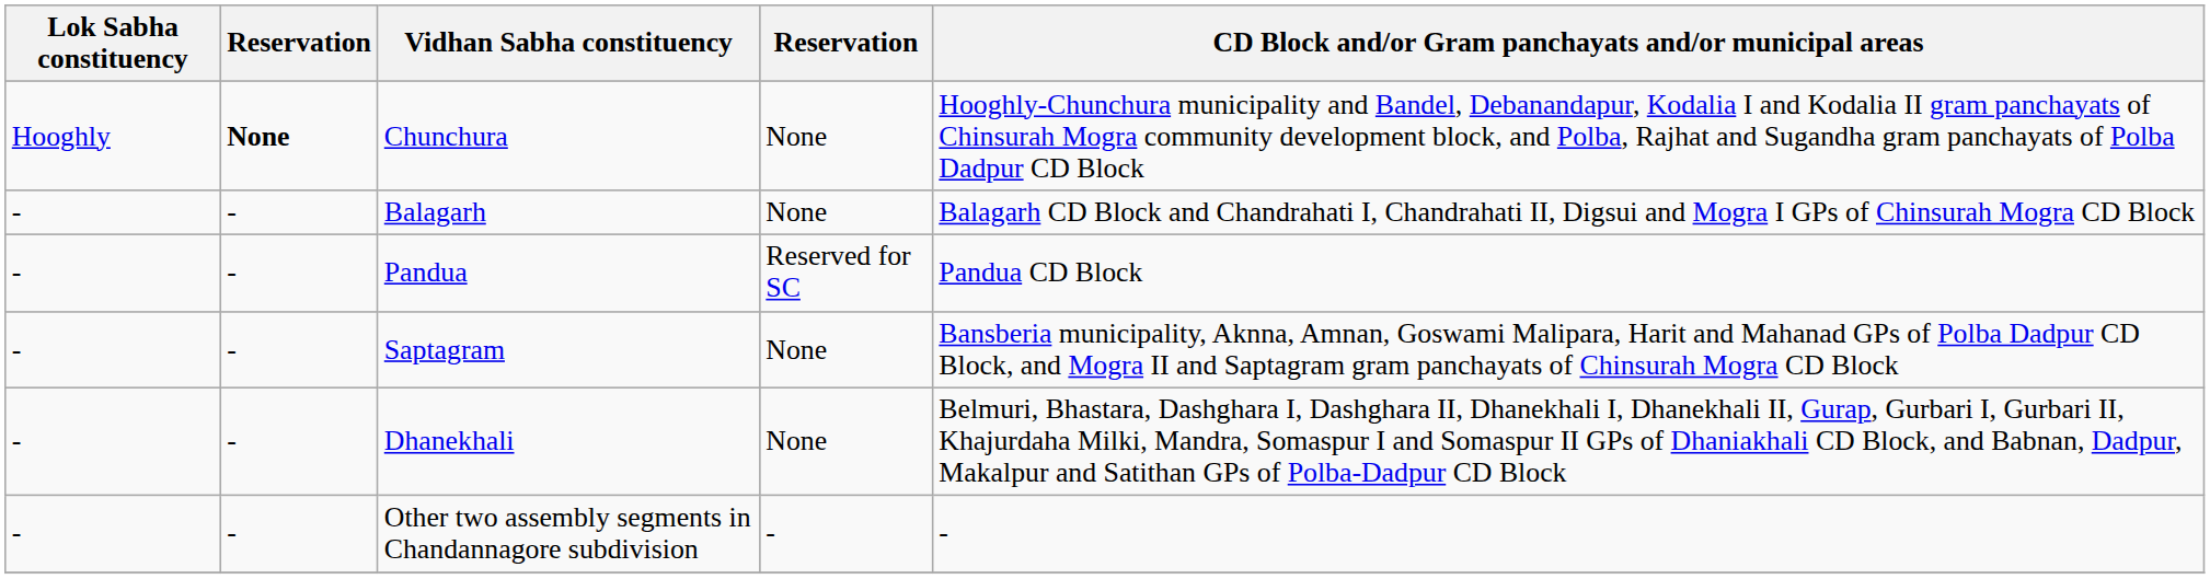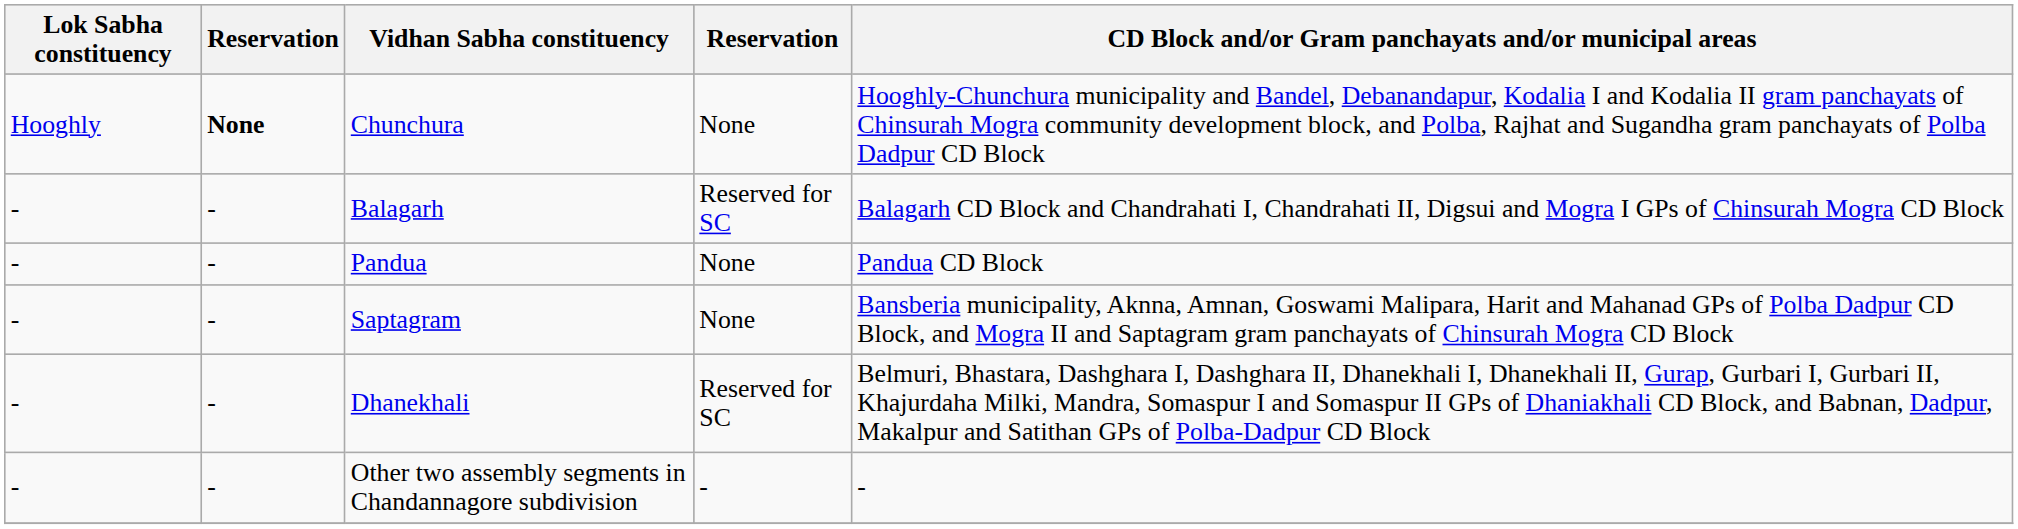 <table class="wikitable sortable">
 <tr>
 <th>Lok Sabha constituency</th>
 <th>Reservation</th>
 <th>Vidhan Sabha constituency</th>
 <th>Reservation</th>
 <th>CD Block and/or Gram panchayats and/or municipal areas</th>
 </tr>
 <tr>
 <td><a href='#'>Hooghly</a></td>
 <td><strong>None</strong></td>
 <td><a href='#'>Chunchura</a></td>
 <td>None</td>
 <td><a href='#'>Hooghly-Chunchura</a> municipality and <a href='#'>Bandel</a>, <a href='#'>Debanandapur</a>, <a href='#'>Kodalia</a> I and Kodalia II <a href='#'>gram panchayats</a> of  <a href='#'>Chinsurah Mogra</a>  community development block, and <a href='#'>Polba</a>, Rajhat and Sugandha gram panchayats of <a href='#'>Polba Dadpur</a> CD Block</td>
 </tr>
 <tr>
 <td>-</td>
 <td>-</td>
 <td><a href='#'>Balagarh</a></td>
-<td>None</td>
+<td>Reserved for <a href='#'>SC</a></td>
 <td><a href='#'>Balagarh</a> CD Block and Chandrahati I, Chandrahati II, Digsui and <a href='#'>Mogra</a> I GPs of <a href='#'>Chinsurah Mogra</a> CD Block</td>
 </tr>
 <tr>
 <td>-</td>
 <td>-</td>
 <td><a href='#'>Pandua</a></td>
-<td>Reserved for <a href='#'>SC</a></td>
+<td>None</td>
 <td><a href='#'>Pandua</a> CD Block</td>
 </tr>
 <tr>
 <td>-</td>
 <td>-</td>
 <td><a href='#'>Saptagram</a></td>
 <td>None</td>
 <td><a href='#'>Bansberia</a> municipality, Aknna, Amnan, Goswami Malipara, Harit and Mahanad GPs of <a href='#'>Polba Dadpur</a> CD Block, and <a href='#'>Mogra</a> II and Saptagram gram panchayats of <a href='#'>Chinsurah Mogra</a> CD Block</td>
 </tr>
 <tr>
 <td>-</td>
 <td>-</td>
 <td><a href='#'>Dhanekhali</a></td>
-<td>None</td>
+<td>Reserved for SC</td>
 <td>Belmuri, Bhastara, Dashghara I, Dashghara II, Dhanekhali I, Dhanekhali II, <a href='#'>Gurap</a>, Gurbari I, Gurbari II, Khajurdaha Milki, Mandra, Somaspur I and Somaspur II GPs of <a href='#'>Dhaniakhali</a> CD Block, and Babnan, <a href='#'>Dadpur</a>, Makalpur and Satithan GPs of <a href='#'>Polba-Dadpur</a> CD Block</td>
 </tr>
 <tr>
 <td>-</td>
 <td>-</td>
 <td>Other two assembly segments in Chandannagore subdivision</td>
 <td>-</td>
 <td>-</td>
 </tr>
 <tr>
 </tr>
 </table>
